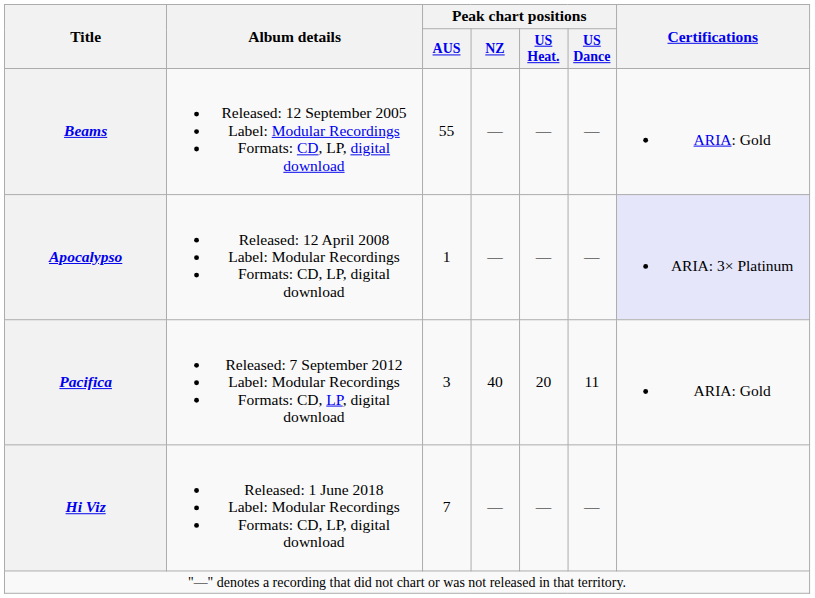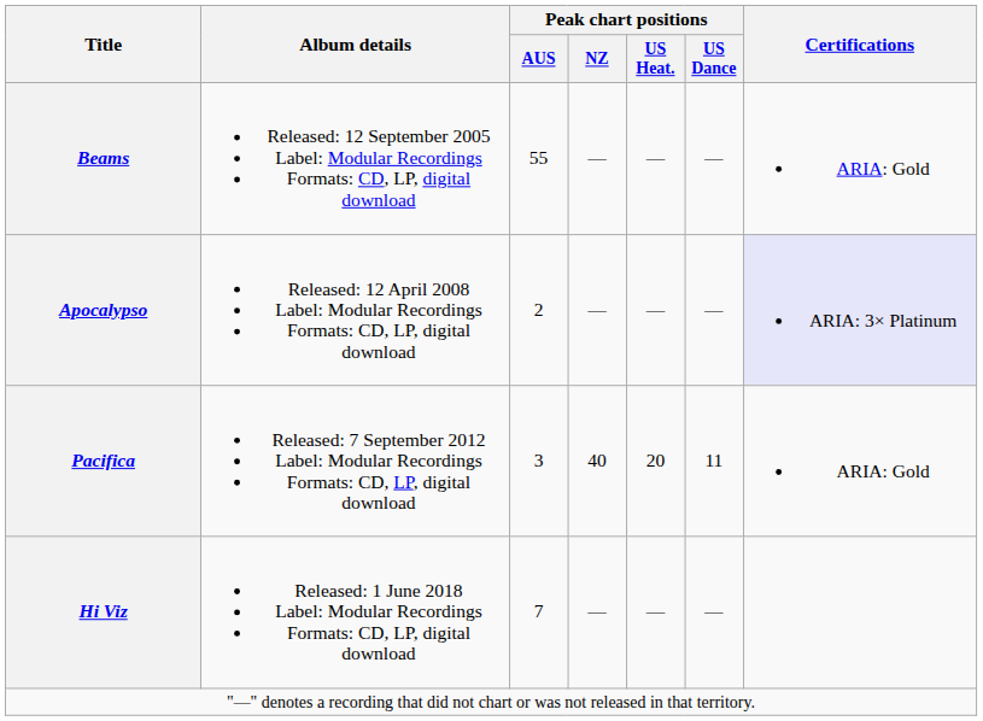 <table class="wikitable plainrowheaders" style="text-align:center;" border="1">
 <tr>
 <th scope="col" rowspan="2" style="width:10em;">Title</th>
 <th scope="col" rowspan="2" style="width:16em;">Album details</th>
 <th scope="col" colspan="4">Peak chart positions</th>
 <th scope="col" rowspan="2" style="width:12em;"><a href='#'>Certifications</a></th>
 </tr>
 <tr>
 <th scope="col" style="width:3em;font-size:90%;"><a href='#'>AUS</a><br></th>
 <th scope="col" style="width:3em;font-size:90%;"><a href='#'>NZ</a><br></th>
 <th scope="col" style="width:3em;font-size:90%;"><a href='#'>US Heat.</a><br></th>
 <th scope="col" style="width:3em;font-size:90%;"><a href='#'>US Dance</a><br></th>
 </tr>
 <tr>
 <th scope="row"><em><a href='#'>Beams</a></em></th>
 <td><br><ul><li>Released: 12 September 2005</li><li>Label: <a href='#'>Modular Recordings</a></li><li>Formats: <a href='#'>CD</a>, LP, <a href='#'>digital download</a></li></ul></td>
 <td>55</td>
 <td>—</td>
 <td>—</td>
 <td>—</td>
 <td><br><ul><li><a href='#'>ARIA</a>: Gold</li></ul></td>
 </tr>
 <tr>
 <th scope="row"><em><a href='#'>Apocalypso</a></em></th>
 <td><br><ul><li>Released: 12 April 2008</li><li>Label: Modular Recordings</li><li>Formats: CD, LP, digital download</li></ul></td>
-<td>1</td>
+<td>2</td>
 <td>—</td>
 <td>—</td>
 <td>—</td>
 <td style="background: lavender;"><br><ul><li>ARIA: 3× Platinum</li></ul></td>
 </tr>
 <tr>
 <th scope="row"><em><a href='#'>Pacifica</a></em></th>
 <td><br><ul><li>Released: 7 September 2012</li><li>Label: Modular Recordings</li><li>Formats: CD, <a href='#'>LP</a>, digital download</li></ul></td>
 <td>3</td>
 <td>40</td>
 <td>20</td>
 <td>11</td>
 <td><br><ul><li>ARIA: Gold</li></ul></td>
 </tr>
 <tr>
 <th scope="row"><em><a href='#'>Hi Viz</a></em></th>
 <td><br><ul><li>Released: 1 June 2018</li><li>Label: Modular Recordings</li><li>Formats: CD, LP, digital download</li></ul></td>
 <td>7</td>
 <td>—</td>
 <td>—</td>
 <td>—</td>
 <td></td>
 </tr>
 <tr>
 <td align="center" colspan="7" style="font-size: 90%">"—" denotes a recording that did not chart or was not released in that territory.</td>
 </tr>
 </table>
